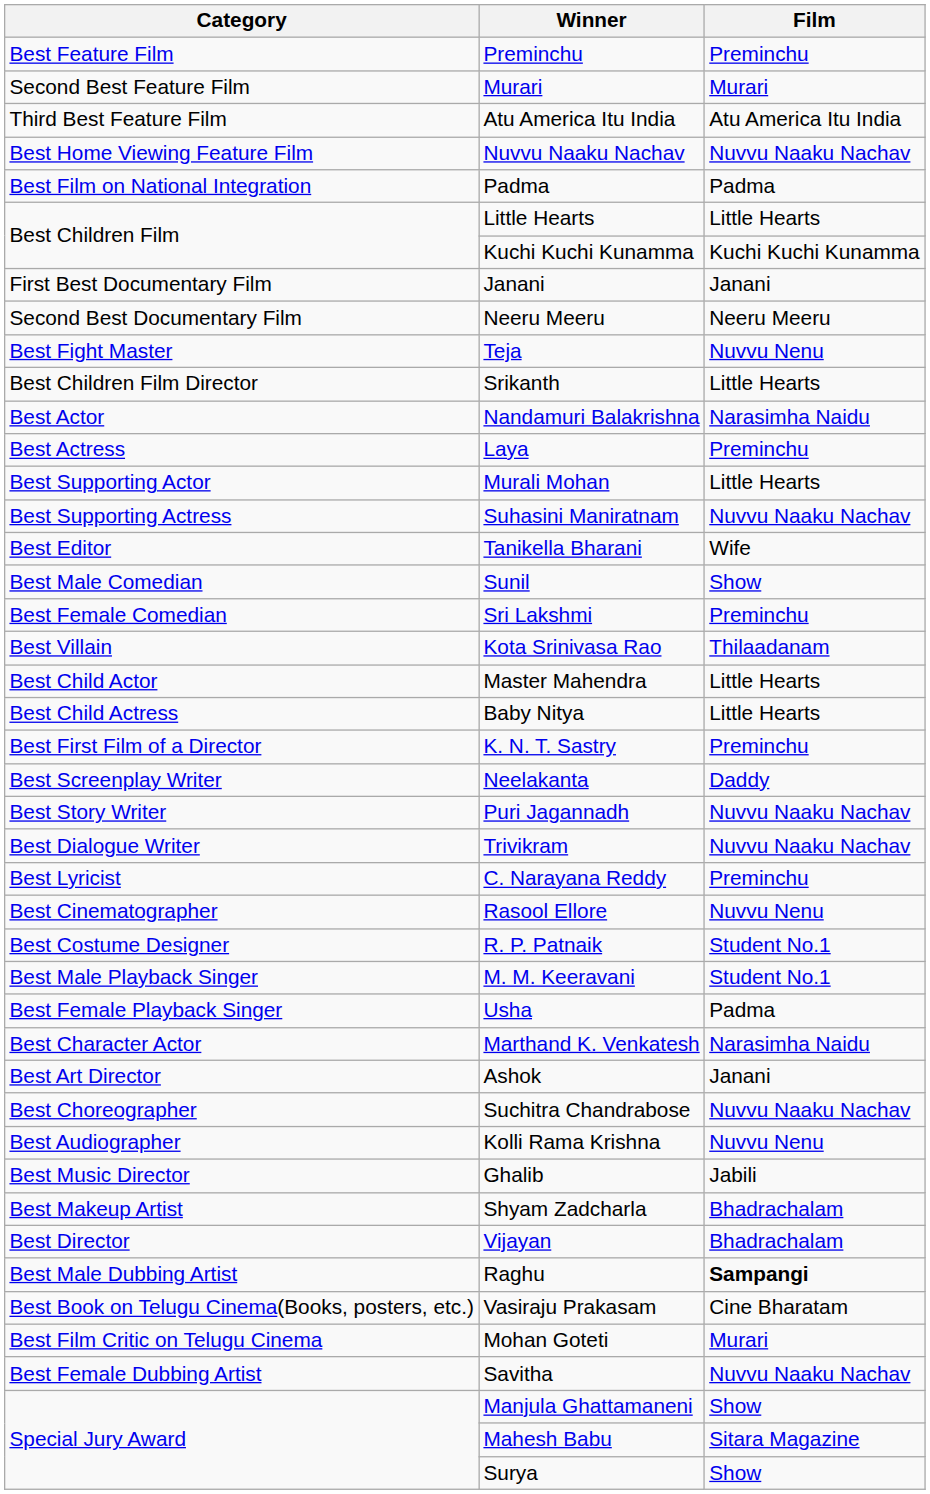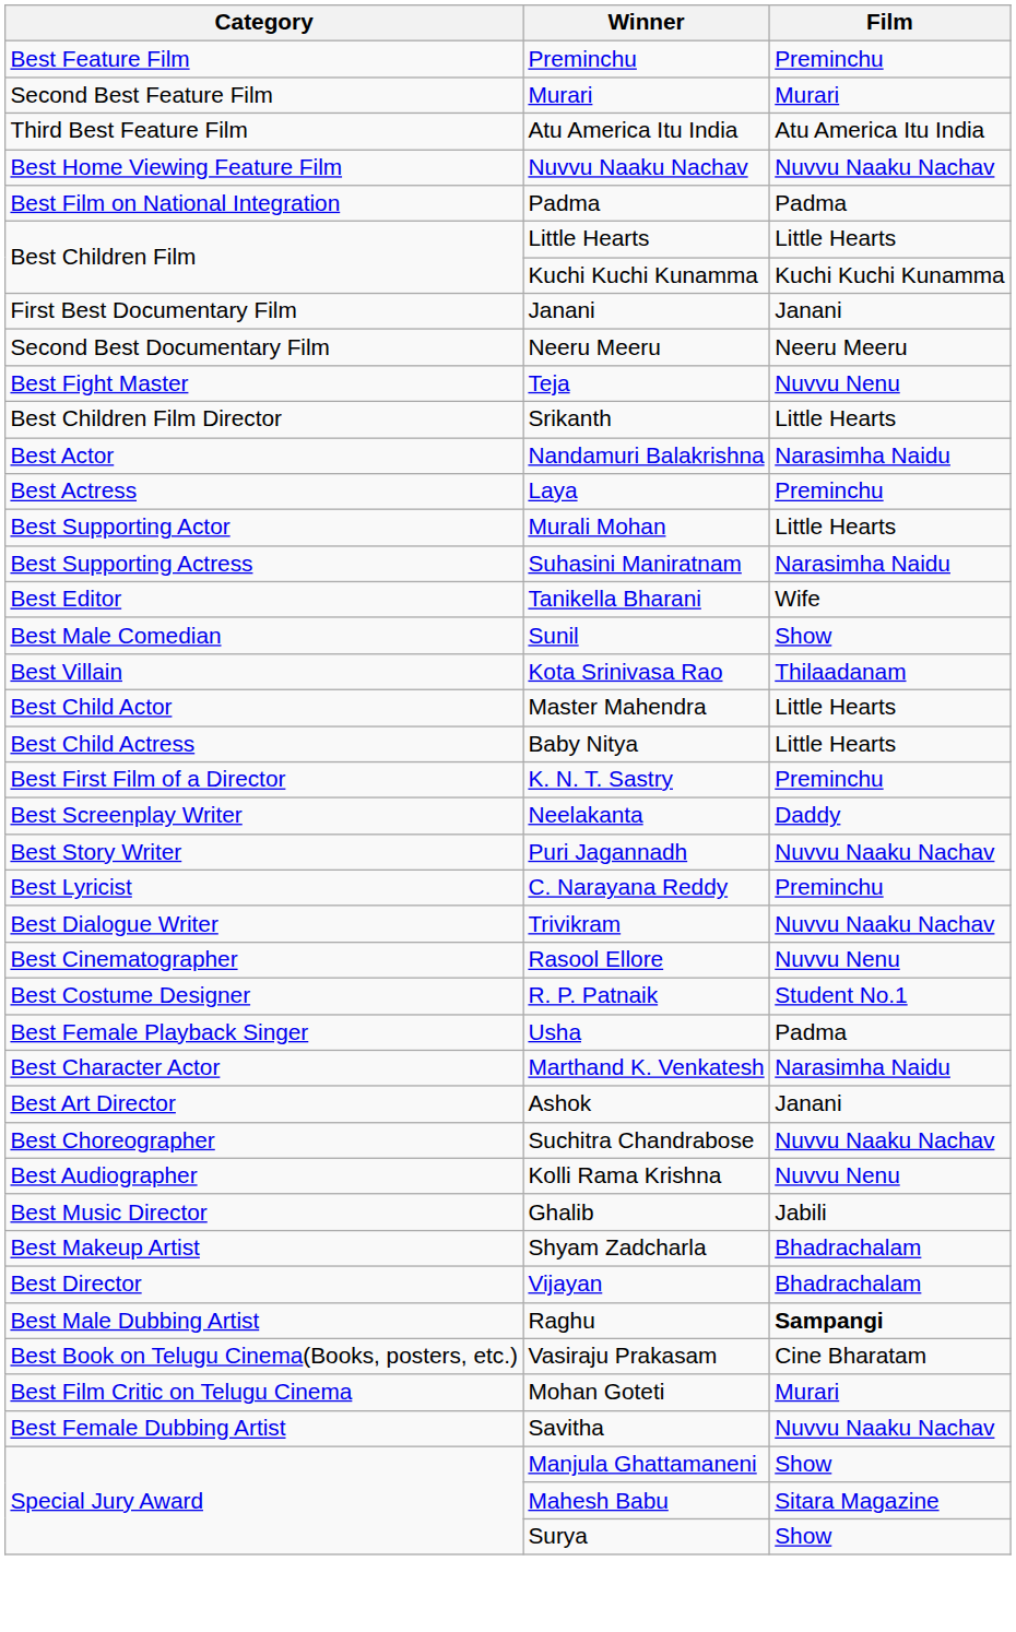 <table class="wikitable">
 <tr>
 <th>Category</th>
 <th>Winner</th>
 <th>Film</th>
 </tr>
 <tr>
 <td><a href='#'>Best Feature Film</a></td>
 <td><a href='#'>Preminchu</a></td>
 <td><a href='#'>Preminchu</a></td>
 </tr>
 <tr>
 <td>Second Best Feature Film</td>
 <td><a href='#'>Murari</a></td>
 <td><a href='#'>Murari</a></td>
 </tr>
 <tr>
 <td>Third Best Feature Film</td>
 <td>Atu America Itu India</td>
 <td>Atu America Itu India</td>
 </tr>
 <tr>
 <td><a href='#'>Best Home Viewing Feature Film</a></td>
 <td><a href='#'>Nuvvu Naaku Nachav</a></td>
 <td><a href='#'>Nuvvu Naaku Nachav</a></td>
 </tr>
 <tr>
 <td><a href='#'>Best Film on National Integration</a></td>
 <td>Padma</td>
 <td>Padma</td>
 </tr>
 <tr>
 <td rowspan="2">Best Children Film</td>
 <td>Little Hearts</td>
 <td>Little Hearts</td>
 </tr>
 <tr>
 <td>Kuchi Kuchi Kunamma</td>
 <td>Kuchi Kuchi Kunamma</td>
 </tr>
 <tr>
 <td>First Best Documentary Film</td>
 <td>Janani</td>
 <td>Janani</td>
 </tr>
 <tr>
 <td>Second Best Documentary Film</td>
 <td>Neeru Meeru</td>
 <td>Neeru Meeru</td>
 </tr>
 <tr>
 <td><a href='#'>Best Fight Master</a></td>
 <td><a href='#'>Teja</a></td>
 <td><a href='#'>Nuvvu Nenu</a></td>
 </tr>
 <tr>
 <td>Best Children Film Director</td>
 <td>Srikanth</td>
 <td>Little Hearts</td>
 </tr>
 <tr>
 <td><a href='#'>Best Actor</a></td>
 <td><a href='#'>Nandamuri Balakrishna</a></td>
 <td><a href='#'>Narasimha Naidu</a></td>
 </tr>
 <tr>
 <td><a href='#'>Best Actress</a></td>
 <td><a href='#'>Laya</a></td>
 <td><a href='#'>Preminchu</a></td>
 </tr>
 <tr>
 <td><a href='#'>Best Supporting Actor</a></td>
 <td><a href='#'>Murali Mohan</a></td>
 <td>Little Hearts</td>
 </tr>
 <tr>
 <td><a href='#'>Best Supporting Actress</a></td>
 <td><a href='#'>Suhasini Maniratnam</a></td>
-<td><a href='#'>Nuvvu Naaku Nachav</a></td>
+<td><a href='#'>Narasimha Naidu</a></td>
 </tr>
 <tr>
 <td><a href='#'>Best Editor</a></td>
 <td><a href='#'>Tanikella Bharani</a></td>
 <td>Wife</td>
 </tr>
 <tr>
 <td><a href='#'>Best Male Comedian</a></td>
 <td><a href='#'>Sunil</a></td>
 <td><a href='#'>Show</a></td>
-</tr>
-<tr>
-<td><a href='#'>Best Female Comedian</a></td>
-<td><a href='#'>Sri Lakshmi</a></td>
-<td><a href='#'>Preminchu</a></td>
 </tr>
 <tr>
 <td><a href='#'>Best Villain</a></td>
 <td><a href='#'>Kota Srinivasa Rao</a></td>
 <td><a href='#'>Thilaadanam</a></td>
 </tr>
 <tr>
 <td><a href='#'>Best Child Actor</a></td>
 <td>Master Mahendra</td>
 <td>Little Hearts</td>
 </tr>
 <tr>
 <td><a href='#'>Best Child Actress</a></td>
 <td>Baby Nitya</td>
 <td>Little Hearts</td>
 </tr>
 <tr>
 <td><a href='#'>Best First Film of a Director</a></td>
 <td><a href='#'>K. N. T. Sastry</a></td>
 <td><a href='#'>Preminchu</a></td>
 </tr>
 <tr>
 <td><a href='#'>Best Screenplay Writer</a></td>
 <td><a href='#'>Neelakanta</a></td>
 <td><a href='#'>Daddy</a></td>
 </tr>
 <tr>
 <td><a href='#'>Best Story Writer</a></td>
 <td><a href='#'>Puri Jagannadh</a></td>
 <td><a href='#'>Nuvvu Naaku Nachav</a></td>
 </tr>
 <tr>
+<td><a href='#'>Best Lyricist</a></td>
+<td><a href='#'>C. Narayana Reddy</a></td>
+<td><a href='#'>Preminchu</a></td>
+</tr>
+<tr>
 <td><a href='#'>Best Dialogue Writer</a></td>
 <td><a href='#'>Trivikram</a></td>
 <td><a href='#'>Nuvvu Naaku Nachav</a></td>
-</tr>
-<tr>
-<td><a href='#'>Best Lyricist</a></td>
-<td><a href='#'>C. Narayana Reddy</a></td>
-<td><a href='#'>Preminchu</a></td>
 </tr>
 <tr>
 <td><a href='#'>Best Cinematographer</a></td>
 <td><a href='#'>Rasool Ellore</a></td>
 <td><a href='#'>Nuvvu Nenu</a></td>
 </tr>
 <tr>
 <td><a href='#'>Best Costume Designer</a></td>
 <td><a href='#'>R. P. Patnaik</a></td>
-<td><a href='#'>Student No.1</a></td>
-</tr>
-<tr>
-<td><a href='#'>Best Male Playback Singer</a></td>
-<td><a href='#'>M. M. Keeravani</a></td>
 <td><a href='#'>Student No.1</a></td>
 </tr>
 <tr>
 <td><a href='#'>Best Female Playback Singer</a></td>
 <td><a href='#'>Usha</a></td>
 <td>Padma</td>
 </tr>
 <tr>
 <td><a href='#'>Best Character Actor</a></td>
 <td><a href='#'>Marthand K. Venkatesh</a></td>
 <td><a href='#'>Narasimha Naidu</a></td>
 </tr>
 <tr>
 <td><a href='#'>Best Art Director</a></td>
 <td>Ashok</td>
 <td>Janani</td>
 </tr>
 <tr>
 <td><a href='#'>Best Choreographer</a></td>
 <td>Suchitra Chandrabose</td>
 <td><a href='#'>Nuvvu Naaku Nachav</a></td>
 </tr>
 <tr>
 <td><a href='#'>Best Audiographer</a></td>
 <td>Kolli Rama Krishna</td>
 <td><a href='#'>Nuvvu Nenu</a></td>
 </tr>
 <tr>
 <td><a href='#'>Best Music Director</a></td>
 <td>Ghalib</td>
 <td>Jabili</td>
 </tr>
 <tr>
 <td><a href='#'>Best Makeup Artist</a></td>
 <td>Shyam Zadcharla</td>
 <td><a href='#'>Bhadrachalam</a></td>
 </tr>
 <tr>
 <td><a href='#'>Best Director</a></td>
 <td><a href='#'>Vijayan</a></td>
 <td><a href='#'>Bhadrachalam</a></td>
 </tr>
 <tr>
 <td><a href='#'>Best Male Dubbing Artist</a></td>
 <td>Raghu</td>
 <td><strong>Sampangi</strong></td>
 </tr>
 <tr>
 <td><a href='#'>Best Book on Telugu Cinema</a>(Books, posters, etc.)</td>
 <td>Vasiraju Prakasam</td>
 <td>Cine Bharatam</td>
 </tr>
 <tr>
 <td><a href='#'>Best Film Critic on Telugu Cinema</a></td>
 <td>Mohan Goteti</td>
 <td><a href='#'>Murari</a></td>
 </tr>
 <tr>
 <td><a href='#'>Best Female Dubbing Artist</a></td>
 <td>Savitha</td>
 <td><a href='#'>Nuvvu Naaku Nachav</a></td>
 </tr>
 <tr>
 <td rowspan="3"><a href='#'>Special Jury Award</a></td>
 <td><a href='#'>Manjula Ghattamaneni</a></td>
 <td><a href='#'>Show</a></td>
 </tr>
 <tr>
 <td><a href='#'>Mahesh Babu</a></td>
 <td><a href='#'>Sitara Magazine</a></td>
 </tr>
 <tr>
 <td>Surya</td>
 <td><a href='#'>Show</a></td>
 </tr>
 </table>
